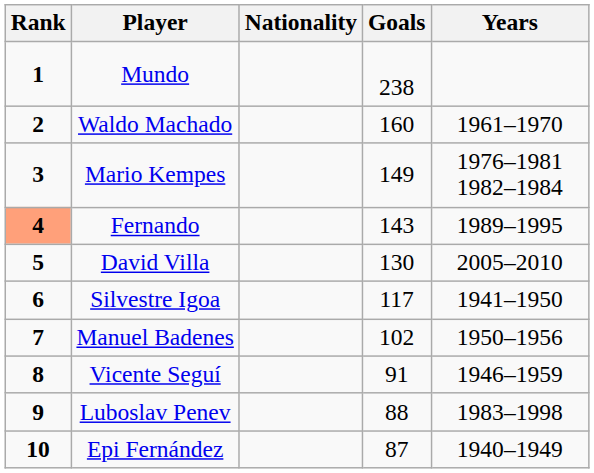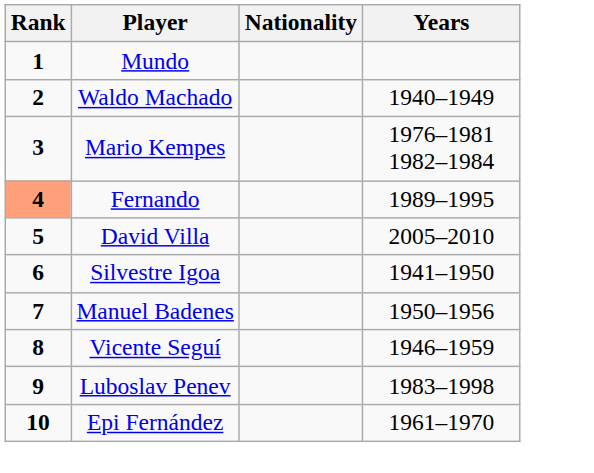 <table class="wikitable" style="text-align:center;margin-left:1em">
 <tr>
 <th scope=col>Rank</th>
 <th scope=col>Player</th>
 <th scope=col>Nationality</th>
-<th scope=col>Goals</th>
 <th width=100px>Years</th>
 </tr>
 <tr>
 <td align="center"><strong>1</strong></td>
 <td><a href='#'>Mundo</a></td>
 <td align=center></td>
-<td align=center><br>238</td>
 <td align=center></td>
 </tr>
 <tr>
 <td align="center"><strong>2</strong></td>
 <td><a href='#'>Waldo Machado</a></td>
 <td align=center></td>
-<td align=center>160</td>
-<td align=center>1961–1970</td>
+<td align=center>1940–1949</td>
 </tr>
 <tr>
 <td align="center"><strong>3</strong></td>
 <td><a href='#'>Mario Kempes</a></td>
 <td align=center></td>
-<td align=center>149</td>
 <td align=center>1976–1981<br>1982–1984</td>
 </tr>
 <tr>
 <td align="center" style="background: lightsalmon;"><strong>4</strong></td>
 <td><a href='#'>Fernando</a></td>
 <td align=center></td>
-<td align=center>143</td>
 <td align=center>1989–1995</td>
 </tr>
 <tr>
 <td align="center"><strong>5</strong></td>
 <td><a href='#'>David Villa</a></td>
 <td align=center></td>
-<td align=center>130</td>
 <td align=center>2005–2010</td>
 </tr>
 <tr>
 <td align="center"><strong>6</strong></td>
 <td><a href='#'>Silvestre Igoa</a></td>
 <td align=center></td>
-<td align=center>117</td>
 <td align=center>1941–1950</td>
 </tr>
 <tr>
 <td align="center"><strong>7</strong></td>
 <td><a href='#'>Manuel Badenes</a></td>
 <td align=center></td>
-<td align=center>102</td>
 <td align=center>1950–1956</td>
 </tr>
 <tr>
 <td align="center"><strong>8</strong></td>
 <td><a href='#'>Vicente Seguí</a></td>
 <td align=center></td>
-<td align=center>91</td>
 <td align=center>1946–1959</td>
 </tr>
 <tr>
 <td align="center"><strong>9</strong></td>
 <td><a href='#'>Luboslav Penev</a></td>
 <td align=center></td>
-<td align=center>88</td>
 <td align=center>1983–1998</td>
 </tr>
 <tr>
 <td align="center"><strong>10</strong></td>
 <td><a href='#'>Epi Fernández</a></td>
 <td align=center></td>
-<td align=center>87</td>
-<td align=center>1940–1949</td>
+<td align=center>1961–1970</td>
 </tr>
 </table>
